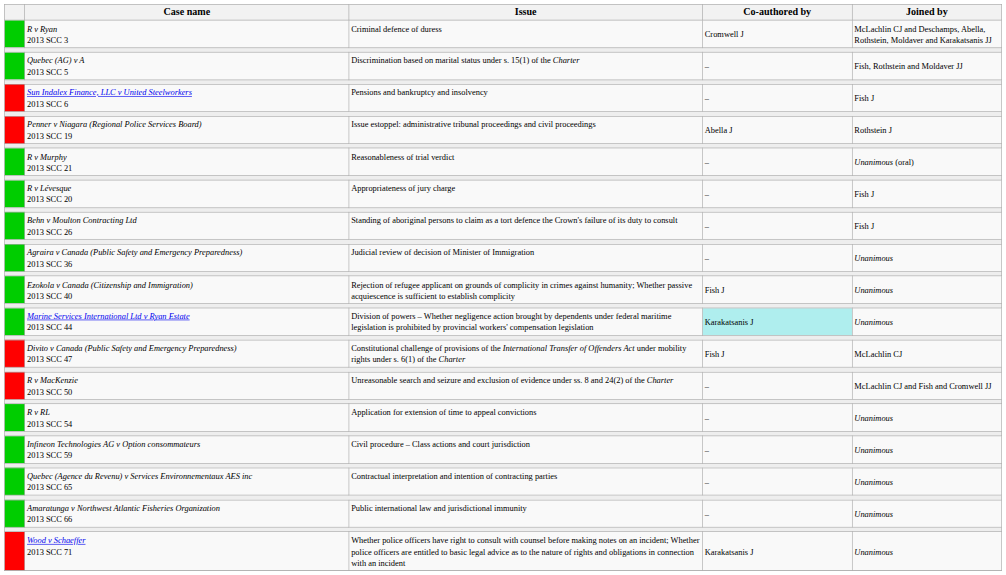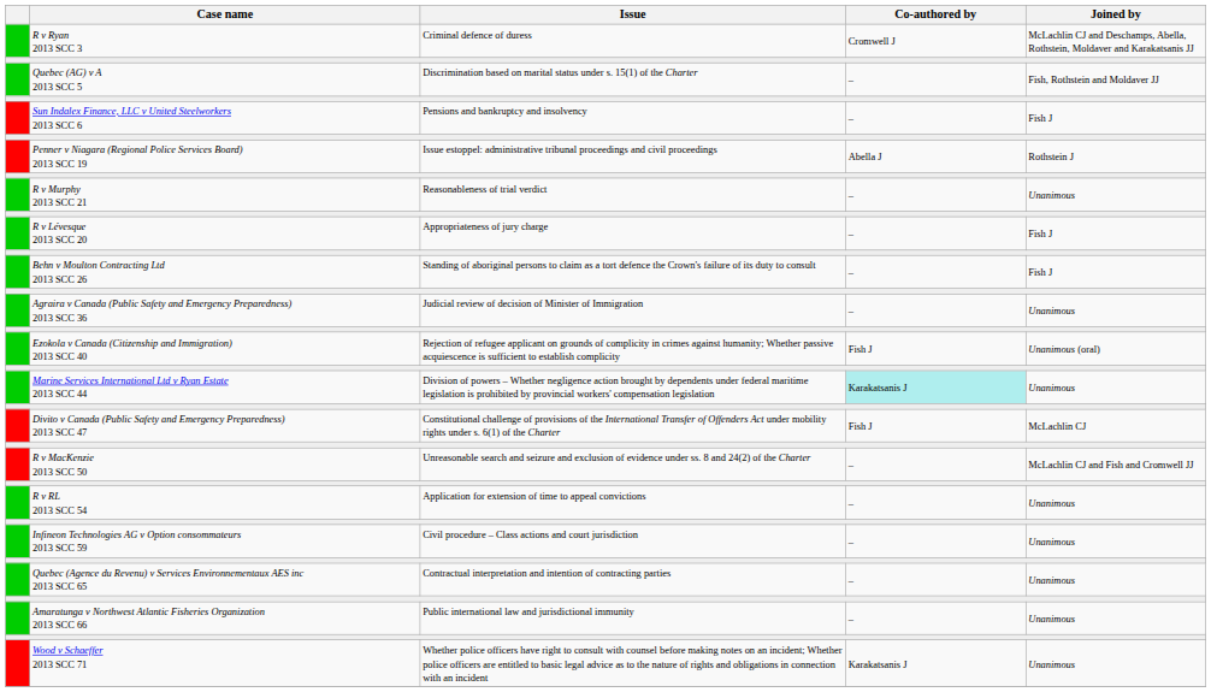 <table class="wikitable" width=100%>
 <tr bgcolor="#CCCCCC">
 <th width=25px></th>
 <th width=32.5%>Case name</th>
 <th>Issue</th>
 <th width=15%>Co-authored by</th>
 <th width=15%>Joined by</th>
 </tr>
 <tr>
 <td bgcolor="00cd00"></td>
 <td align=left valign=top><small><em>R v Ryan</em><br> 2013 SCC 3 </small></td>
 <td valign=top><small> Criminal defence of duress</small></td>
 <td><small> Cromwell J</small></td>
 <td><small>  McLachlin CJ and Deschamps, Abella, Rothstein, Moldaver and Karakatsanis JJ</small></td>
 </tr>
 <tr>
 <td bgcolor=#EEEEEE colspan=5 valign=top><small></small></td>
 </tr>
 <tr>
 <td bgcolor="00cd00"></td>
 <td align=left valign=top><small><em>Quebec (AG) v A</em><br> 2013 SCC 5 </small></td>
 <td valign=top><small>Discrimination based on marital status under s. 15(1) of the <em>Charter</em></small></td>
 <td><small> –</small></td>
 <td><small> Fish, Rothstein and Moldaver JJ</small></td>
 </tr>
 <tr>
 <td bgcolor=#EEEEEE colspan=5 valign=top><small></small></td>
 </tr>
 <tr>
 <td bgcolor="red"></td>
 <td align=left valign=top><small><em><a href='#'>Sun Indalex Finance, LLC v United Steelworkers</a></em><br> 2013 SCC 6 </small></td>
 <td valign=top><small>Pensions and bankruptcy and insolvency</small></td>
 <td><small> –</small></td>
 <td><small> Fish J</small></td>
 </tr>
 <tr>
 <td bgcolor=#EEEEEE colspan=5 valign=top><small></small></td>
 </tr>
 <tr>
 <td bgcolor="red"></td>
 <td align=left valign=top><small><em>Penner v Niagara (Regional Police Services Board)</em><br> 2013 SCC 19 </small></td>
 <td valign=top><small>Issue estoppel: administrative tribunal proceedings and civil proceedings</small></td>
 <td><small> Abella J</small></td>
 <td><small> Rothstein J</small></td>
 </tr>
 <tr>
 <td bgcolor=#EEEEEE colspan=5 valign=top><small></small></td>
 </tr>
 <tr>
 <td bgcolor="00cd00"></td>
 <td align=left valign=top><small><em>R v Murphy</em><br> 2013 SCC 21 </small></td>
 <td valign=top><small>Reasonableness of trial verdict</small></td>
 <td><small> –</small></td>
-<td><small> <em>Unanimous</em> (oral)</small></td>
+<td><small> <em>Unanimous</em></small></td>
 </tr>
 <tr>
 <td bgcolor=#EEEEEE colspan=5 valign=top><small></small></td>
 </tr>
 <tr>
 <td bgcolor="00cd00"></td>
 <td align=left valign=top><small><em>R v Lévesque</em><br> 2013 SCC 20 </small></td>
 <td valign=top><small>Appropriateness of jury charge</small></td>
 <td><small> –</small></td>
 <td><small> Fish J</small></td>
 </tr>
 <tr>
 <td bgcolor=#EEEEEE colspan=5 valign=top><small></small></td>
 </tr>
 <tr>
 <td bgcolor="00cd00"></td>
 <td align=left valign=top><small><em>Behn v Moulton Contracting Ltd</em><br> 2013 SCC 26 </small></td>
 <td valign=top><small>Standing of aboriginal persons to claim as a tort defence the Crown's failure of its duty to consult</small></td>
 <td><small> –</small></td>
 <td><small> Fish J</small></td>
 </tr>
 <tr>
 <td bgcolor=#EEEEEE colspan=5 valign=top><small></small></td>
 </tr>
 <tr>
 <td bgcolor="00cd00"></td>
 <td align=left valign=top><small><em>Agraira v Canada (Public Safety and Emergency Preparedness)</em><br> 2013 SCC 36 </small></td>
 <td valign=top><small>Judicial review of decision of Minister of Immigration</small></td>
 <td><small> –</small></td>
 <td><small> <em>Unanimous</em></small></td>
 </tr>
 <tr>
 <td bgcolor=#EEEEEE colspan=5 valign=top><small></small></td>
 </tr>
 <tr>
 <td bgcolor="00cd00"></td>
 <td align=left valign=top><small><em>Ezokola v Canada (Citizenship and Immigration)</em><br> 2013 SCC 40 </small></td>
 <td valign=top><small>Rejection of refugee applicant on grounds of complicity in crimes against humanity; Whether passive acquiescence is sufficient to establish complicity</small></td>
 <td><small> Fish J</small></td>
-<td><small> <em>Unanimous</em></small></td>
+<td><small> <em>Unanimous</em> (oral)</small></td>
 </tr>
 <tr>
 <td bgcolor=#EEEEEE colspan=5 valign=top><small></small></td>
 </tr>
 <tr>
 <td bgcolor="00cd00"></td>
 <td align=left valign=top><small><em><a href='#'>Marine Services International Ltd v Ryan Estate</a></em><br> 2013 SCC 44 </small></td>
 <td valign=top><small>Division of powers – Whether negligence action brought by dependents under federal maritime legislation is prohibited by provincial workers' compensation legislation</small></td>
 <td style="background: paleturquoise;"><small> Karakatsanis J</small></td>
 <td><small> <em>Unanimous</em></small></td>
 </tr>
 <tr>
 <td bgcolor=#EEEEEE colspan=5 valign=top><small></small></td>
 </tr>
 <tr>
 <td bgcolor="red"></td>
 <td align=left valign=top><small><em>Divito v Canada (Public Safety and Emergency Preparedness)</em><br> 2013 SCC 47 </small></td>
 <td valign=top><small>Constitutional challenge of provisions of the <em>International Transfer of Offenders Act</em> under mobility rights under s. 6(1) of the <em>Charter</em></small></td>
 <td><small> Fish J</small></td>
 <td><small> McLachlin CJ</small></td>
 </tr>
 <tr>
 <td bgcolor=#EEEEEE colspan=5 valign=top><small></small></td>
 </tr>
 <tr>
 <td bgcolor="red"></td>
 <td align=left valign=top><small><em>R v MacKenzie</em><br> 2013 SCC 50 </small></td>
 <td valign=top><small>Unreasonable search and seizure and exclusion of evidence under ss. 8 and 24(2) of the <em>Charter</em></small></td>
 <td><small> –</small></td>
 <td><small> McLachlin CJ and Fish and Cromwell JJ</small></td>
 </tr>
 <tr>
 <td bgcolor=#EEEEEE colspan=5 valign=top><small></small></td>
 </tr>
 <tr>
 <td bgcolor="00cd00"></td>
 <td align=left valign=top><small><em>R v RL</em><br> 2013 SCC 54 </small></td>
 <td valign=top><small>Application for extension of time to appeal convictions</small></td>
 <td><small> –</small></td>
 <td><small> <em>Unanimous</em></small></td>
 </tr>
 <tr>
 <td bgcolor=#EEEEEE colspan=5 valign=top><small></small></td>
 </tr>
 <tr>
 <td bgcolor="00cd00"></td>
 <td align=left valign=top><small><em>Infineon Technologies AG v Option consommateurs</em><br> 2013 SCC 59 </small></td>
 <td valign=top><small>Civil procedure – Class actions and court jurisdiction</small></td>
 <td><small> –</small></td>
 <td><small> <em>Unanimous</em></small></td>
 </tr>
 <tr>
 <td bgcolor=#EEEEEE colspan=5 valign=top><small></small></td>
 </tr>
 <tr>
 <td bgcolor="00cd00"></td>
 <td align=left valign=top><small><em>Quebec (Agence du Revenu) v Services Environnementaux AES inc</em><br> 2013 SCC 65 </small></td>
 <td valign=top><small>Contractual interpretation and intention of contracting parties</small></td>
 <td><small> –</small></td>
 <td><small> <em>Unanimous</em></small></td>
 </tr>
 <tr>
 <td bgcolor=#EEEEEE colspan=5 valign=top><small></small></td>
 </tr>
 <tr>
 <td bgcolor="00cd00"></td>
 <td align=left valign=top><small><em>Amaratunga v Northwest Atlantic Fisheries Organization</em><br> 2013 SCC 66 </small></td>
 <td valign=top><small>Public international law and jurisdictional immunity</small></td>
 <td><small> –</small></td>
 <td><small> <em>Unanimous</em></small></td>
 </tr>
 <tr>
 <td bgcolor=#EEEEEE colspan=5 valign=top><small></small></td>
 </tr>
 <tr>
 <td bgcolor="red"></td>
 <td align=left valign=top><small><em><a href='#'>Wood v Schaeffer</a></em><br> 2013 SCC 71 </small></td>
 <td valign=top><small>Whether police officers have right to consult with counsel before making notes on an incident; Whether police officers are entitled to basic legal advice as to the nature of rights and obligations in connection with an incident</small></td>
 <td><small> Karakatsanis J</small></td>
 <td><small> <em>Unanimous</em></small></td>
 </tr>
 <tr>
 </tr>
 </table>
